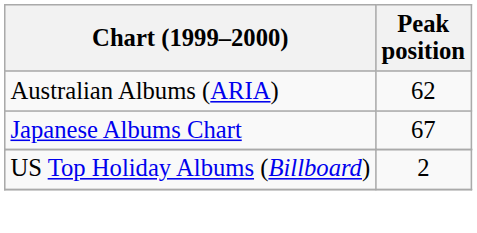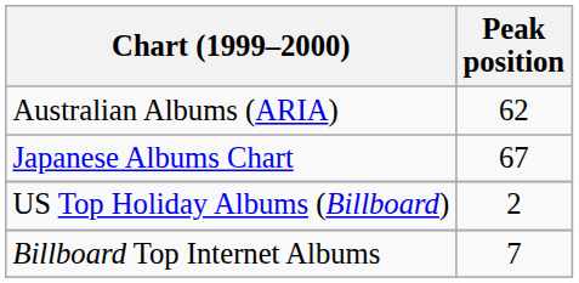 <table class="wikitable">
 <tr>
 <th>Chart (1999–2000)</th>
 <th>Peak<br>position</th>
 </tr>
 <tr>
 <td>Australian Albums (<a href='#'>ARIA</a>)</td>
 <td align="center">62</td>
 </tr>
 <tr>
 <td><a href='#'>Japanese Albums Chart</a></td>
 <td style="text-align: center;">67</td>
 </tr>
 <tr>
 </tr>
 <tr>
 <td>US <a href='#'>Top Holiday Albums</a> (<em><a href='#'>Billboard</a></em>)</td>
 <td align="center">2</td>
 </tr>
 <tr>
 </tr>
+<tr>
+<td><em>Billboard</em> Top Internet Albums</td>
+<td align="center">7</td>
+</tr>
 </table>
